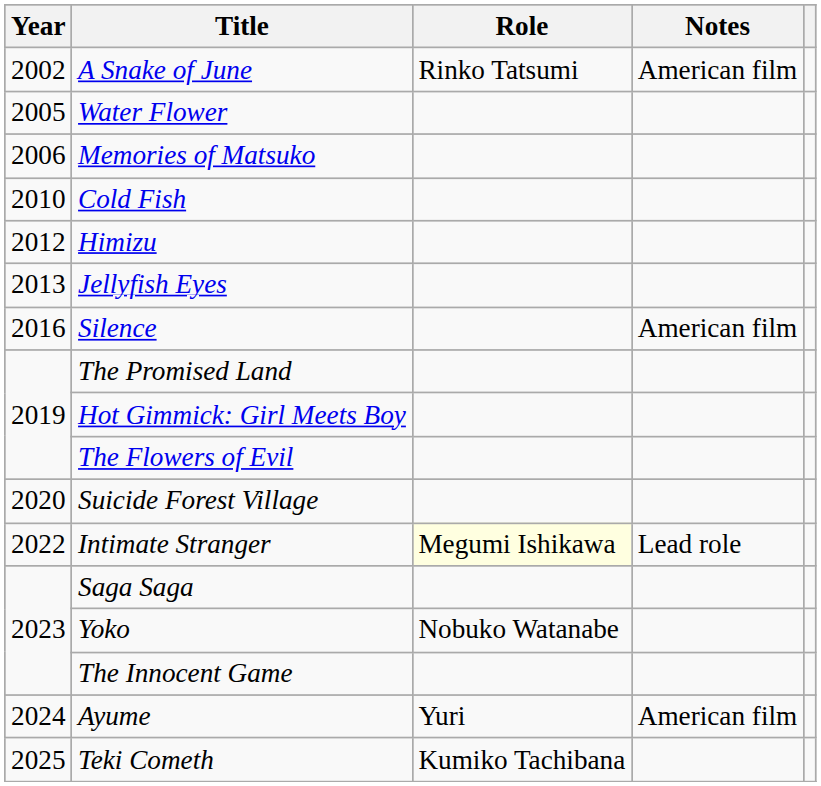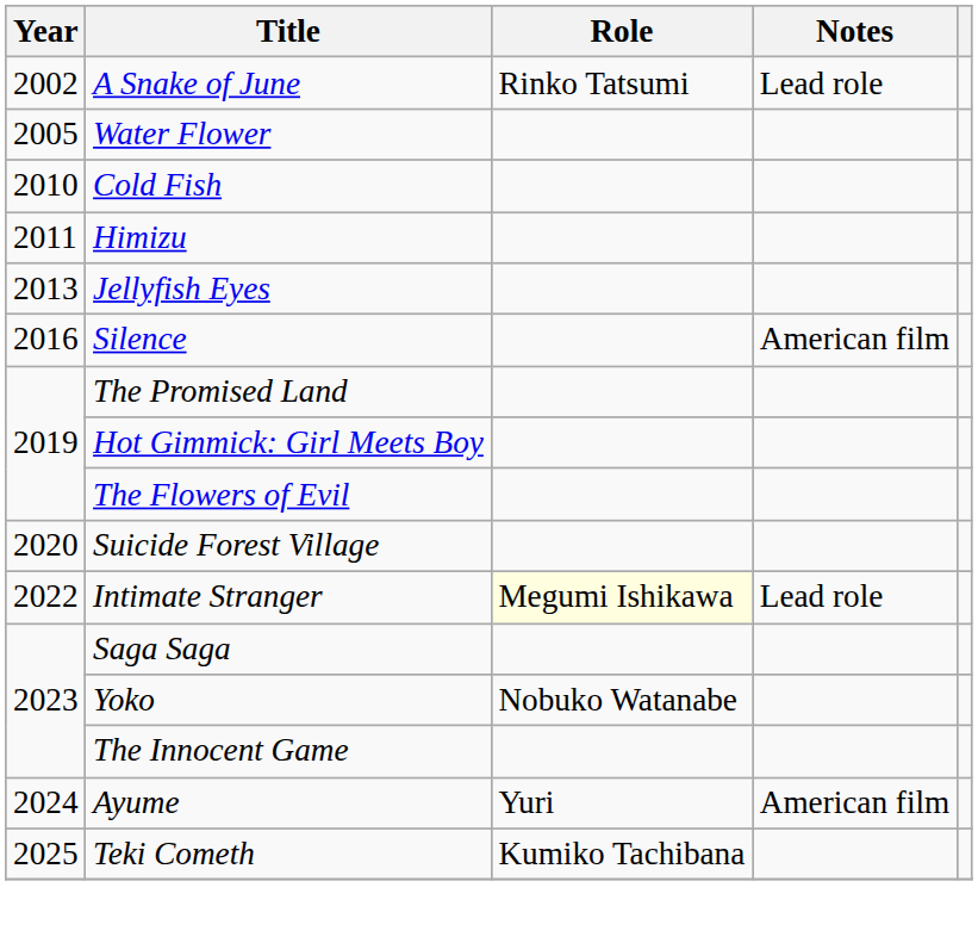 <table class="wikitable sortable">
 <tr>
 <th>Year</th>
 <th>Title</th>
 <th>Role</th>
 <th class="unsortable">Notes</th>
 <th class="unsortable"></th>
 </tr>
 <tr>
 <td>2002</td>
 <td><em><a href='#'>A Snake of June</a></em></td>
 <td>Rinko Tatsumi</td>
-<td>American film</td>
+<td>Lead role</td>
 <td></td>
 </tr>
 <tr>
 <td>2005</td>
 <td><em><a href='#'>Water Flower</a></em></td>
-<td></td>
-<td></td>
-<td></td>
-</tr>
-<tr>
-<td>2006</td>
-<td><em><a href='#'>Memories of Matsuko</a></em></td>
 <td></td>
 <td></td>
 <td></td>
 </tr>
 <tr>
 <td>2010</td>
 <td><em><a href='#'>Cold Fish</a></em></td>
 <td></td>
 <td></td>
 <td></td>
 </tr>
 <tr>
-<td>2012</td>
+<td>2011</td>
 <td><em><a href='#'>Himizu</a></em></td>
 <td></td>
 <td></td>
 <td></td>
 </tr>
 <tr>
 <td>2013</td>
 <td><em><a href='#'>Jellyfish Eyes</a></em></td>
 <td></td>
 <td></td>
 <td></td>
 </tr>
 <tr>
 <td>2016</td>
 <td><em><a href='#'>Silence</a></em></td>
 <td></td>
 <td>American film</td>
 <td></td>
 </tr>
 <tr>
 <td rowspan=3>2019</td>
 <td><em>The Promised Land</em></td>
 <td></td>
 <td></td>
 <td></td>
 </tr>
 <tr>
 <td><em><a href='#'>Hot Gimmick: Girl Meets Boy</a></em></td>
 <td></td>
 <td></td>
 <td></td>
 </tr>
 <tr>
 <td><em><a href='#'>The Flowers of Evil</a></em></td>
 <td></td>
 <td></td>
 <td></td>
 </tr>
 <tr>
 <td>2020</td>
 <td><em>Suicide Forest Village</em></td>
 <td></td>
 <td></td>
 <td></td>
 </tr>
 <tr>
 <td>2022</td>
 <td><em>Intimate Stranger</em></td>
 <td style="background: lightyellow;">Megumi Ishikawa</td>
 <td>Lead role</td>
 <td></td>
 </tr>
 <tr>
 <td rowspan=3>2023</td>
 <td><em>Saga Saga</em></td>
 <td></td>
 <td></td>
 <td></td>
 </tr>
 <tr>
 <td><em>Yoko</em></td>
 <td>Nobuko Watanabe</td>
 <td></td>
 <td></td>
 </tr>
 <tr>
 <td><em>The Innocent Game</em></td>
 <td></td>
 <td></td>
 <td></td>
 </tr>
 <tr>
 <td>2024</td>
 <td><em>Ayume</em></td>
 <td>Yuri</td>
 <td>American film</td>
 <td></td>
 </tr>
 <tr>
 <td>2025</td>
 <td><em>Teki Cometh</em></td>
 <td>Kumiko Tachibana</td>
 <td></td>
 <td></td>
 </tr>
 <tr>
 </tr>
 </table>
